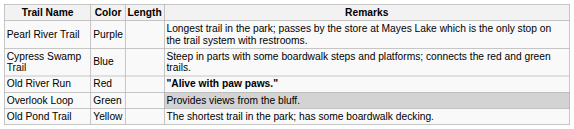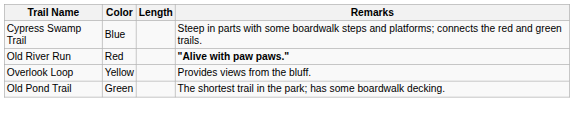 <table class="wikitable" style="width:100%">
 <tr>
 <th>Trail Name</th>
 <th>Color</th>
 <th>Length</th>
 <th>Remarks</th>
-</tr>
-<tr>
-<td>Pearl River Trail</td>
-<td>Purple</td>
-<td></td>
-<td>Longest trail in the park; passes by the store at Mayes Lake which is the only stop on the trail system with restrooms.</td>
 </tr>
 <tr>
 <td>Cypress Swamp Trail</td>
 <td>Blue</td>
 <td></td>
 <td>Steep in parts with some boardwalk steps and platforms; connects the red and green trails.</td>
 </tr>
 <tr>
 <td>Old River Run</td>
 <td>Red</td>
 <td></td>
 <td><strong>"Alive with paw paws."</strong></td>
 </tr>
 <tr>
 <td>Overlook Loop</td>
-<td>Green</td>
+<td>Yellow</td>
 <td></td>
-<td style="background: lightgrey;">Provides views from the bluff.</td>
+<td>Provides views from the bluff.</td>
 </tr>
 <tr>
 <td>Old Pond Trail</td>
-<td>Yellow</td>
+<td>Green</td>
 <td></td>
 <td>The shortest trail in the park; has some boardwalk decking.</td>
 </tr>
 </table>
